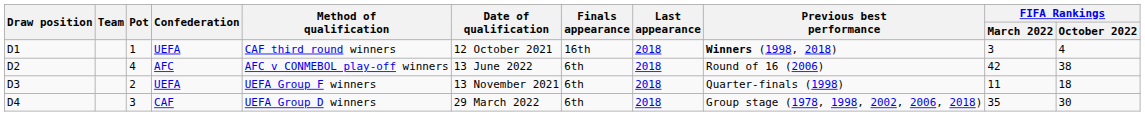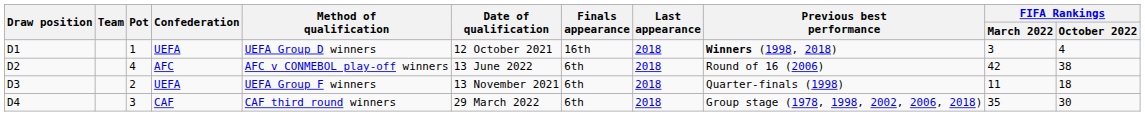 <table class="wikitable sortable">
 <tr>
 <th rowspan=2>Draw position</th>
 <th rowspan=2>Team</th>
 <th rowspan=2>Pot</th>
 <th rowspan=2>Confederation</th>
 <th rowspan=2>Method of<br>qualification</th>
 <th rowspan=2>Date of<br>qualification</th>
 <th rowspan=2 data-sort-type="number">Finals<br>appearance</th>
 <th rowspan=2>Last<br>appearance</th>
 <th rowspan=2>Previous best<br>performance</th>
 <th colspan=2><a href='#'>FIFA Rankings</a></th>
 </tr>
 <tr>
 <th>March 2022</th>
 <th>October 2022</th>
 </tr>
 <tr>
 <td>D1</td>
 <td style=white-space:nowrap></td>
 <td>1</td>
 <td><a href='#'>UEFA</a></td>
-<td><a href='#'>CAF third round</a> winners</td>
+<td><a href='#'>UEFA Group D</a> winners</td>
 <td>12 October 2021</td>
 <td>16th</td>
 <td><a href='#'>2018</a></td>
 <td data-sort-value="8.2"><strong>Winners</strong> (<a href='#'>1998</a>, <a href='#'>2018</a>)</td>
 <td>3</td>
 <td>4</td>
 </tr>
 <tr>
 <td>D2</td>
 <td style=white-space:nowrap></td>
 <td>4</td>
 <td><a href='#'>AFC</a></td>
 <td><a href='#'>AFC v CONMEBOL play-off</a> winners</td>
 <td>13 June 2022</td>
 <td>6th</td>
 <td><a href='#'>2018</a></td>
 <td data-sort-value="3.1">Round of 16 (<a href='#'>2006</a>)</td>
 <td>42</td>
 <td>38</td>
 </tr>
 <tr>
 <td>D3</td>
 <td style=white-space:nowrap></td>
 <td>2</td>
 <td><a href='#'>UEFA</a></td>
 <td><a href='#'>UEFA Group F</a> winners</td>
 <td>13 November 2021</td>
 <td>6th</td>
 <td><a href='#'>2018</a></td>
 <td data-sort-value="4.1">Quarter-finals (<a href='#'>1998</a>)</td>
 <td>11</td>
 <td>18</td>
 </tr>
 <tr>
 <td>D4</td>
 <td style=white-space:nowrap></td>
 <td>3</td>
 <td><a href='#'>CAF</a></td>
-<td><a href='#'>UEFA Group D</a> winners</td>
+<td><a href='#'>CAF third round</a> winners</td>
 <td>29 March 2022</td>
 <td>6th</td>
 <td><a href='#'>2018</a></td>
 <td data-sort-value="2.5">Group stage (<a href='#'>1978</a>, <a href='#'>1998</a>, <a href='#'>2002</a>, <a href='#'>2006</a>, <a href='#'>2018</a>)</td>
 <td>35</td>
 <td>30</td>
 </tr>
 </table>
